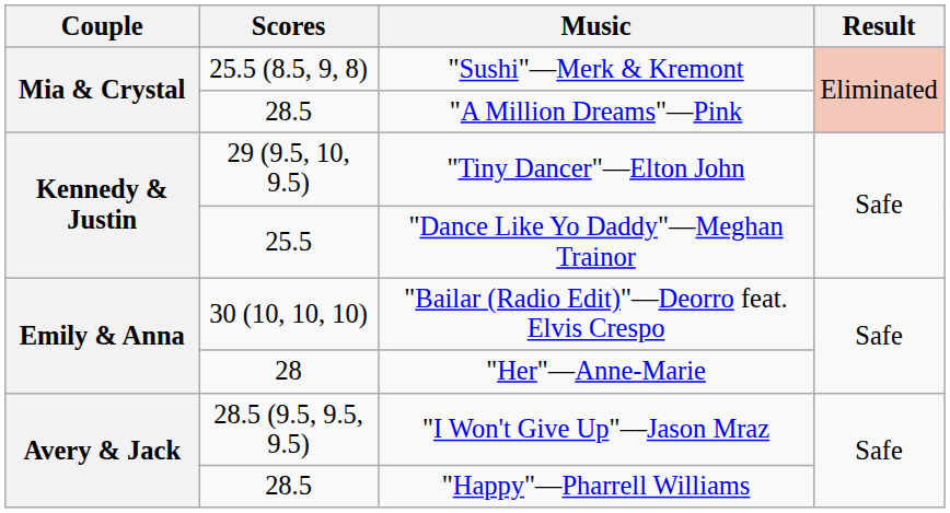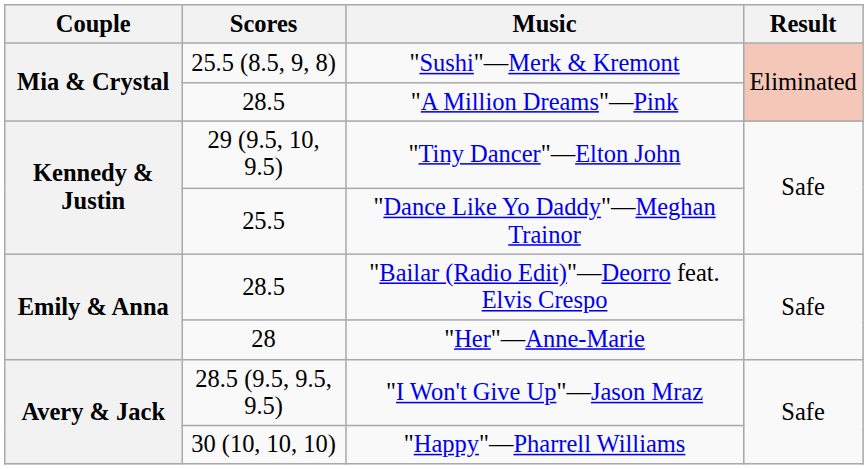 <table class="wikitable sortable" style="text-align:center; width: 90%">
 <tr>
 <th scope="col">Couple</th>
 <th scope="col">Scores</th>
 <th scope="col" class="unsortable">Music</th>
 <th scope="col" class="unsortable">Result</th>
 </tr>
 <tr>
 <th rowspan="2" scope="col">Mia & Crystal</th>
 <td>25.5 (8.5, 9, 8)</td>
 <td>"<a href='#'>Sushi</a>"—<a href='#'>Merk & Kremont</a></td>
 <td rowspan="2" bgcolor="f4c7b8">Eliminated</td>
 </tr>
 <tr>
 <td>28.5</td>
 <td>"<a href='#'>A Million Dreams</a>"—<a href='#'>Pink</a></td>
 </tr>
 <tr>
 <th rowspan="2" scope="col">Kennedy & Justin</th>
 <td>29 (9.5, 10, 9.5)</td>
 <td>"<a href='#'>Tiny Dancer</a>"—<a href='#'>Elton John</a></td>
 <td rowspan="2">Safe</td>
 </tr>
 <tr>
 <td>25.5</td>
 <td>"<a href='#'>Dance Like Yo Daddy</a>"—<a href='#'>Meghan Trainor</a></td>
 </tr>
 <tr>
 <th rowspan="2" scope="col">Emily & Anna</th>
-<td>30 (10, 10, 10)</td>
+<td>28.5</td>
 <td>"<a href='#'>Bailar (Radio Edit)</a>"—<a href='#'>Deorro</a> feat. <a href='#'>Elvis Crespo</a></td>
 <td rowspan="2">Safe</td>
 </tr>
 <tr>
 <td>28</td>
 <td>"<a href='#'>Her</a>"—<a href='#'>Anne-Marie</a></td>
 </tr>
 <tr>
 <th rowspan="2" scope="col">Avery & Jack</th>
 <td>28.5 (9.5, 9.5, 9.5)</td>
 <td>"<a href='#'>I Won't Give Up</a>"—<a href='#'>Jason Mraz</a></td>
 <td rowspan="2">Safe</td>
 </tr>
 <tr>
-<td>28.5</td>
+<td>30 (10, 10, 10)</td>
 <td>"<a href='#'>Happy</a>"—<a href='#'>Pharrell Williams</a></td>
 </tr>
 </table>
